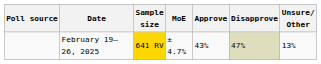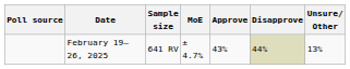 <table class="wikitable sortable mw-datatable defaultcenter col1left col2left col3left sticky-table-head sticky-table-col1" style="line-height:20px;">
 <tr>
 <th>Poll source</th>
 <th style=width:9em;>Date</th>
 <th>Sample<br>size</th>
 <th style=width:3em;>MoE</th>
 <th>Approve</th>
 <th>Disapprove</th>
 <th>Unsure/<br>Other</th>
 </tr>
 <tr>
 <td></td>
 <td>February 19–26, 2025</td>
-<td style="background: gold;">641 RV</td>
+<td>641 RV</td>
 <td>± 4.7%</td>
 <td>43%</td>
-<td style="background:#DEDEBD;">47%</td>
+<td style="background:#DEDEBD;">44%</td>
 <td>13%</td>
 </tr>
 </table>
